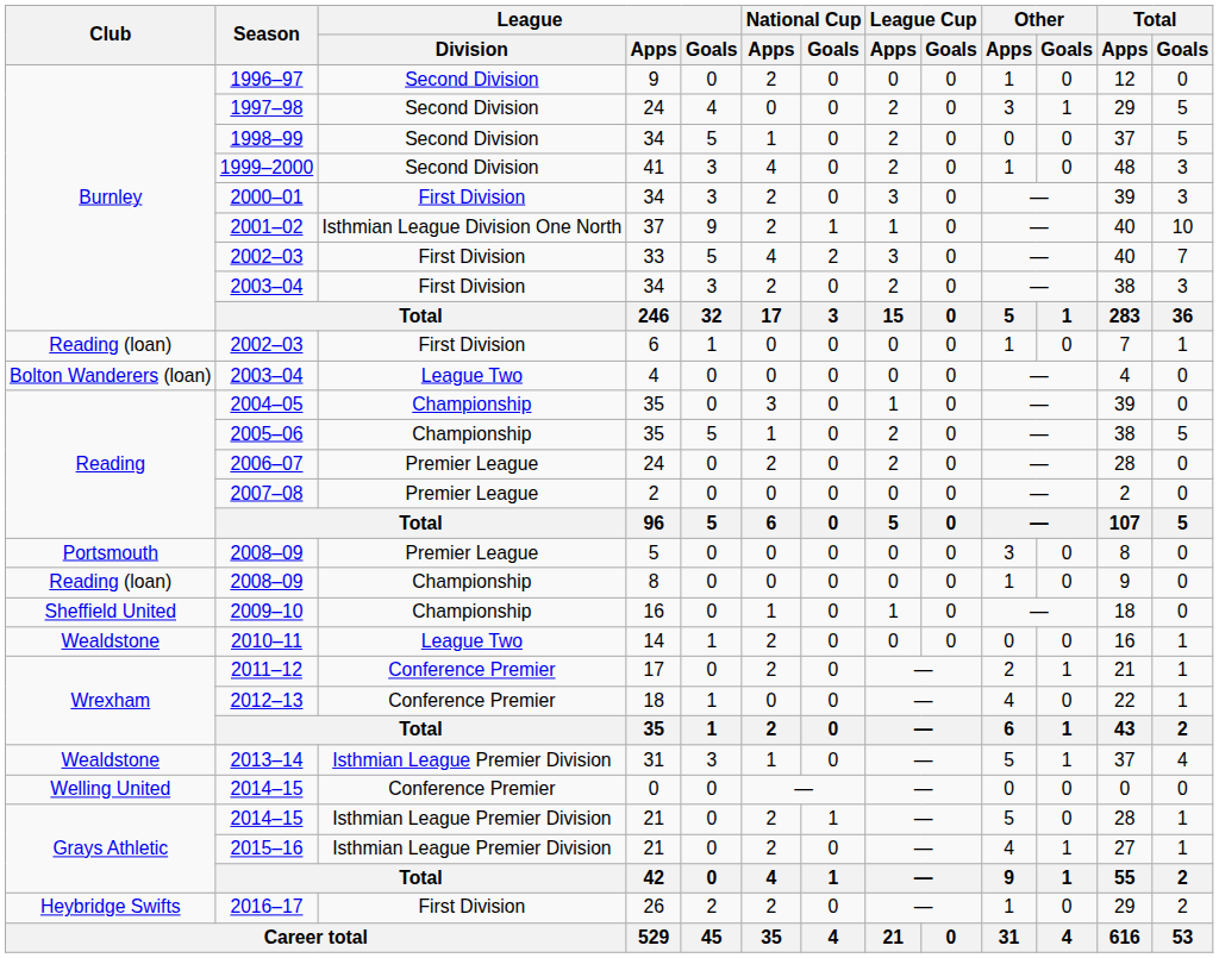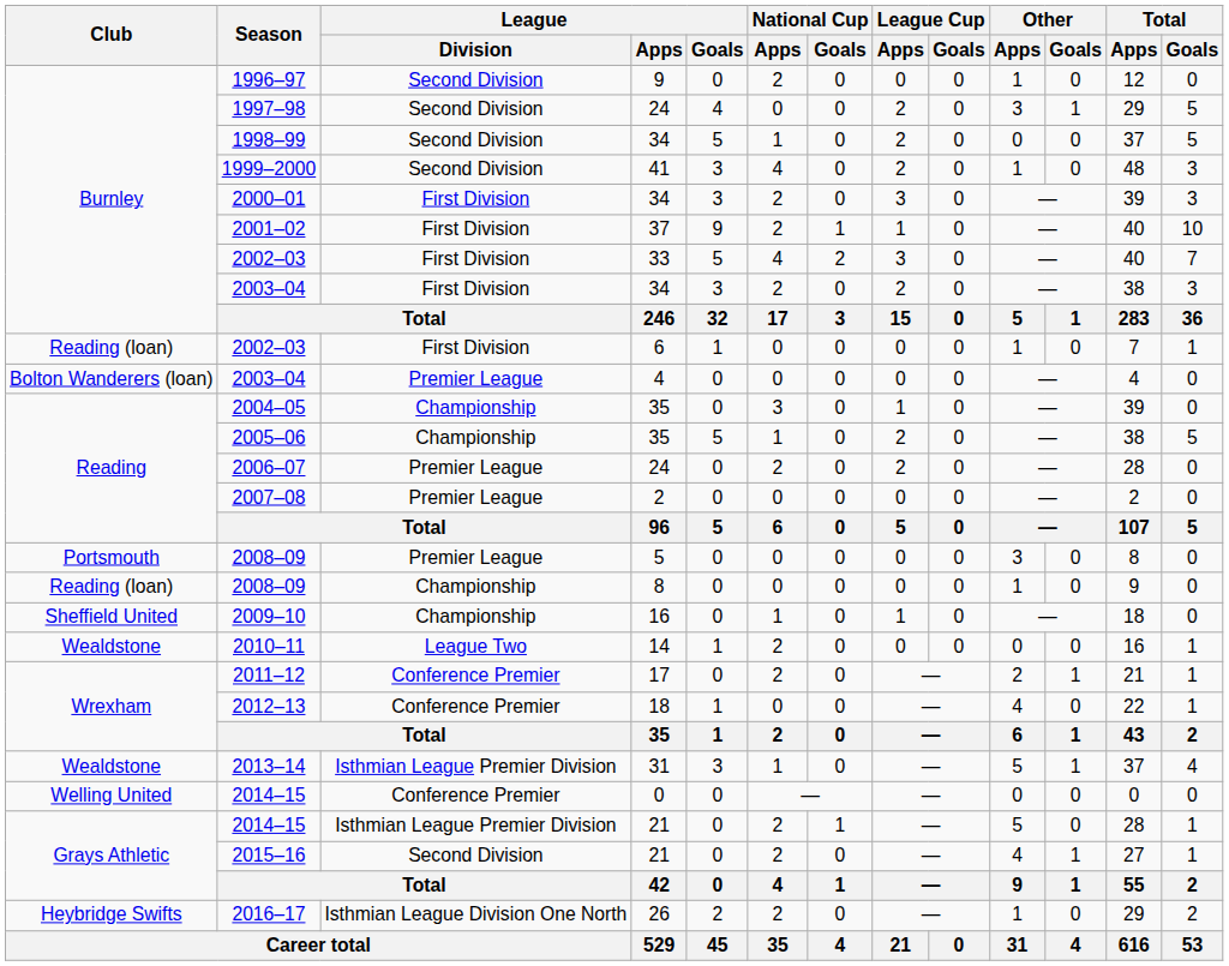 <table class="wikitable" style="text-align: center;">
 <tr>
 <th rowspan="2">Club</th>
 <th rowspan="2">Season</th>
 <th colspan="3">League</th>
 <th colspan="2">National Cup</th>
 <th colspan="2">League Cup</th>
 <th colspan="2">Other</th>
 <th colspan="2">Total</th>
 </tr>
 <tr>
 <th>Division</th>
 <th>Apps</th>
 <th>Goals</th>
 <th>Apps</th>
 <th>Goals</th>
 <th>Apps</th>
 <th>Goals</th>
 <th>Apps</th>
 <th>Goals</th>
 <th>Apps</th>
 <th>Goals</th>
 </tr>
 <tr>
 <td rowspan="9" valign="center"><a href='#'>Burnley</a></td>
 <td><a href='#'>1996–97</a></td>
 <td valign="center"><a href='#'>Second Division</a></td>
 <td>9</td>
 <td>0</td>
 <td>2</td>
 <td>0</td>
 <td>0</td>
 <td>0</td>
 <td>1</td>
 <td>0</td>
 <td>12</td>
 <td>0</td>
 </tr>
 <tr>
 <td><a href='#'>1997–98</a></td>
 <td>Second Division</td>
 <td>24</td>
 <td>4</td>
 <td>0</td>
 <td>0</td>
 <td>2</td>
 <td>0</td>
 <td>3</td>
 <td>1</td>
 <td>29</td>
 <td>5</td>
 </tr>
 <tr>
 <td><a href='#'>1998–99</a></td>
 <td>Second Division</td>
 <td>34</td>
 <td>5</td>
 <td>1</td>
 <td>0</td>
 <td>2</td>
 <td>0</td>
 <td>0</td>
 <td>0</td>
 <td>37</td>
 <td>5</td>
 </tr>
 <tr>
 <td><a href='#'>1999–2000</a></td>
 <td>Second Division</td>
 <td>41</td>
 <td>3</td>
 <td>4</td>
 <td>0</td>
 <td>2</td>
 <td>0</td>
 <td>1</td>
 <td>0</td>
 <td>48</td>
 <td>3</td>
 </tr>
 <tr>
 <td><a href='#'>2000–01</a></td>
 <td valign="center"><a href='#'>First Division</a></td>
 <td>34</td>
 <td>3</td>
 <td>2</td>
 <td>0</td>
 <td>3</td>
 <td>0</td>
 <td colspan="2">—</td>
 <td>39</td>
 <td>3</td>
 </tr>
 <tr>
 <td><a href='#'>2001–02</a></td>
-<td>Isthmian League Division One North</td>
+<td>First Division</td>
 <td>37</td>
 <td>9</td>
 <td>2</td>
 <td>1</td>
 <td>1</td>
 <td>0</td>
 <td colspan="2">—</td>
 <td>40</td>
 <td>10</td>
 </tr>
 <tr>
 <td><a href='#'>2002–03</a></td>
 <td>First Division</td>
 <td>33</td>
 <td>5</td>
 <td>4</td>
 <td>2</td>
 <td>3</td>
 <td>0</td>
 <td colspan="2">—</td>
 <td>40</td>
 <td>7</td>
 </tr>
 <tr>
 <td><a href='#'>2003–04</a></td>
 <td>First Division</td>
 <td>34</td>
 <td>3</td>
 <td>2</td>
 <td>0</td>
 <td>2</td>
 <td>0</td>
 <td colspan="2">—</td>
 <td>38</td>
 <td>3</td>
 </tr>
 <tr>
 <th colspan="2">Total</th>
 <th>246</th>
 <th>32</th>
 <th>17</th>
 <th>3</th>
 <th>15</th>
 <th>0</th>
 <th>5</th>
 <th>1</th>
 <th>283</th>
 <th>36</th>
 </tr>
 <tr>
 <td rowspan="1" valign="center"><a href='#'>Reading</a> (loan)</td>
 <td><a href='#'>2002–03</a></td>
 <td rowspan="1" valign="center">First Division</td>
 <td>6</td>
 <td>1</td>
 <td>0</td>
 <td>0</td>
 <td>0</td>
 <td>0</td>
 <td>1</td>
 <td>0</td>
 <td>7</td>
 <td>1</td>
 </tr>
 <tr>
 <td rowspan="1" valign="center"><a href='#'>Bolton Wanderers</a> (loan)</td>
 <td><a href='#'>2003–04</a></td>
-<td rowspan="1" valign="center"><a href='#'>League Two</a></td>
+<td rowspan="1" valign="center"><a href='#'>Premier League</a></td>
 <td>4</td>
 <td>0</td>
 <td>0</td>
 <td>0</td>
 <td>0</td>
 <td>0</td>
 <td colspan="2">—</td>
 <td>4</td>
 <td>0</td>
 </tr>
 <tr>
 <td rowspan="5" valign="center"><a href='#'>Reading</a></td>
 <td><a href='#'>2004–05</a></td>
 <td valign="center"><a href='#'>Championship</a></td>
 <td>35</td>
 <td>0</td>
 <td>3</td>
 <td>0</td>
 <td>1</td>
 <td>0</td>
 <td colspan="2">—</td>
 <td>39</td>
 <td>0</td>
 </tr>
 <tr>
 <td><a href='#'>2005–06</a></td>
 <td>Championship</td>
 <td>35</td>
 <td>5</td>
 <td>1</td>
 <td>0</td>
 <td>2</td>
 <td>0</td>
 <td colspan="2">—</td>
 <td>38</td>
 <td>5</td>
 </tr>
 <tr>
 <td><a href='#'>2006–07</a></td>
 <td valign="center">Premier League</td>
 <td>24</td>
 <td>0</td>
 <td>2</td>
 <td>0</td>
 <td>2</td>
 <td>0</td>
 <td colspan="2">—</td>
 <td>28</td>
 <td>0</td>
 </tr>
 <tr>
 <td><a href='#'>2007–08</a></td>
 <td>Premier League</td>
 <td>2</td>
 <td>0</td>
 <td>0</td>
 <td>0</td>
 <td>0</td>
 <td>0</td>
 <td colspan="2">—</td>
 <td>2</td>
 <td>0</td>
 </tr>
 <tr>
 <th colspan="2">Total</th>
 <th>96</th>
 <th>5</th>
 <th>6</th>
 <th>0</th>
 <th>5</th>
 <th>0</th>
 <th colspan="2">—</th>
 <th>107</th>
 <th>5</th>
 </tr>
 <tr>
 <td rowspan="1" valign="center"><a href='#'>Portsmouth</a></td>
 <td><a href='#'>2008–09</a></td>
 <td rowspan="1" valign="center">Premier League</td>
 <td>5</td>
 <td>0</td>
 <td>0</td>
 <td>0</td>
 <td>0</td>
 <td>0</td>
 <td>3</td>
 <td>0</td>
 <td>8</td>
 <td>0</td>
 </tr>
 <tr>
 <td rowspan="1" valign="center"><a href='#'>Reading</a> (loan)</td>
 <td><a href='#'>2008–09</a></td>
 <td rowspan="1" valign="center">Championship</td>
 <td>8</td>
 <td>0</td>
 <td>0</td>
 <td>0</td>
 <td>0</td>
 <td>0</td>
 <td>1</td>
 <td>0</td>
 <td>9</td>
 <td>0</td>
 </tr>
 <tr>
 <td rowspan="1" valign="center"><a href='#'>Sheffield United</a></td>
 <td><a href='#'>2009–10</a></td>
 <td rowspan="1" valign="center">Championship</td>
 <td>16</td>
 <td>0</td>
 <td>1</td>
 <td>0</td>
 <td>1</td>
 <td>0</td>
 <td colspan="2">—</td>
 <td>18</td>
 <td>0</td>
 </tr>
 <tr>
 <td><a href='#'>Wealdstone</a></td>
 <td><a href='#'>2010–11</a></td>
 <td rowspan="1" valign="center"><a href='#'>League Two</a></td>
 <td>14</td>
 <td>1</td>
 <td>2</td>
 <td>0</td>
 <td>0</td>
 <td>0</td>
 <td>0</td>
 <td>0</td>
 <td>16</td>
 <td>1</td>
 </tr>
 <tr>
 <td rowspan="3" valign="center"><a href='#'>Wrexham</a></td>
 <td><a href='#'>2011–12</a></td>
 <td valign="center"><a href='#'>Conference Premier</a></td>
 <td>17</td>
 <td>0</td>
 <td>2</td>
 <td>0</td>
 <td colspan="2">—</td>
 <td>2</td>
 <td>1</td>
 <td>21</td>
 <td>1</td>
 </tr>
 <tr>
 <td><a href='#'>2012–13</a></td>
 <td>Conference Premier</td>
 <td>18</td>
 <td>1</td>
 <td>0</td>
 <td>0</td>
 <td colspan="2">—</td>
 <td>4</td>
 <td>0</td>
 <td>22</td>
 <td>1</td>
 </tr>
 <tr>
 <th colspan="2">Total</th>
 <th>35</th>
 <th>1</th>
 <th>2</th>
 <th>0</th>
 <th colspan="2">—</th>
 <th>6</th>
 <th>1</th>
 <th>43</th>
 <th>2</th>
 </tr>
 <tr>
 <td><a href='#'>Wealdstone</a></td>
 <td><a href='#'>2013–14</a></td>
 <td><a href='#'>Isthmian League</a> Premier Division</td>
 <td>31</td>
 <td>3</td>
 <td>1</td>
 <td>0</td>
 <td colspan="2">—</td>
 <td>5</td>
 <td>1</td>
 <td>37</td>
 <td>4</td>
 </tr>
 <tr>
 <td><a href='#'>Welling United</a></td>
 <td><a href='#'>2014–15</a></td>
 <td>Conference Premier</td>
 <td>0</td>
 <td>0</td>
 <td colspan="2">—</td>
 <td colspan="2">—</td>
 <td>0</td>
 <td>0</td>
 <td>0</td>
 <td>0</td>
 </tr>
 <tr>
 <td rowspan="3"><a href='#'>Grays Athletic</a></td>
 <td><a href='#'>2014–15</a></td>
 <td>Isthmian League Premier Division</td>
 <td>21</td>
 <td>0</td>
 <td>2</td>
 <td>1</td>
 <td colspan="2">—</td>
 <td>5</td>
 <td>0</td>
 <td>28</td>
 <td>1</td>
 </tr>
 <tr>
 <td><a href='#'>2015–16</a></td>
-<td>Isthmian League Premier Division</td>
+<td>Second Division</td>
 <td>21</td>
 <td>0</td>
 <td>2</td>
 <td>0</td>
 <td colspan="2">—</td>
 <td>4</td>
 <td>1</td>
 <td>27</td>
 <td>1</td>
 </tr>
 <tr>
 <th colspan="2">Total</th>
 <th>42</th>
 <th>0</th>
 <th>4</th>
 <th>1</th>
 <th colspan="2">—</th>
 <th>9</th>
 <th>1</th>
 <th>55</th>
 <th>2</th>
 </tr>
 <tr>
 <td><a href='#'>Heybridge Swifts</a></td>
 <td><a href='#'>2016–17</a></td>
-<td>First Division</td>
+<td>Isthmian League Division One North</td>
 <td>26</td>
 <td>2</td>
 <td>2</td>
 <td>0</td>
 <td colspan="2">—</td>
 <td>1</td>
 <td>0</td>
 <td>29</td>
 <td>2</td>
 </tr>
 <tr>
 <th colspan="3">Career total</th>
 <th>529</th>
 <th>45</th>
 <th>35</th>
 <th>4</th>
 <th>21</th>
 <th>0</th>
 <th>31</th>
 <th>4</th>
 <th>616</th>
 <th>53</th>
 </tr>
 </table>
